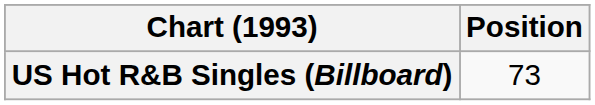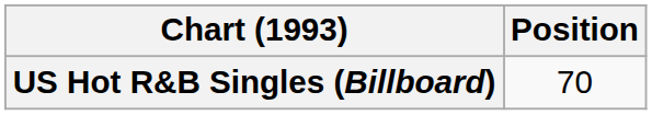 <table class="wikitable plainrowheaders" style="text-align:center">
 <tr>
 <th scope="col">Chart (1993)</th>
 <th scope="col">Position</th>
 </tr>
 <tr>
 <th scope="row">US Hot R&B Singles (<em>Billboard</em>)</th>
-<td>73</td>
+<td>70</td>
 </tr>
 </table>
